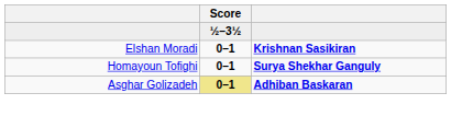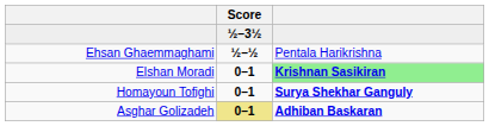 <table class="wikitable" style="text-align: center; ">
 <tr>
 <th align="right" width="270"></th>
 <th width="65">Score</th>
 <th align="left" width="270"></th>
 </tr>
 <tr style="background:#eeeeee;">
 <td align=right></td>
 <td align=center><strong>½–3½</strong></td>
 <td align=left><strong></strong></td>
 </tr>
 <tr>
+<td align=right><a href='#'>Ehsan Ghaemmaghami</a></td>
+<td align=center><strong>½–½</strong></td>
+<td align=left><a href='#'>Pentala Harikrishna</a></td>
+</tr>
+<tr>
 <td align=right><a href='#'>Elshan Moradi</a></td>
 <td align=center><strong>0–1</strong></td>
-<td align=left><strong><a href='#'>Krishnan Sasikiran</a></strong></td>
+<td align=left style="background: lightgreen;"><strong><a href='#'>Krishnan Sasikiran</a></strong></td>
 </tr>
 <tr>
 <td align=right><a href='#'>Homayoun Tofighi</a></td>
 <td align=center><strong>0–1</strong></td>
 <td align=left><strong><a href='#'>Surya Shekhar Ganguly</a></strong></td>
 </tr>
 <tr>
 <td align=right><a href='#'>Asghar Golizadeh</a></td>
 <td align=center style="background: khaki;"><strong>0–1</strong></td>
 <td align=left><strong><a href='#'>Adhiban Baskaran</a></strong></td>
 </tr>
 </table>
